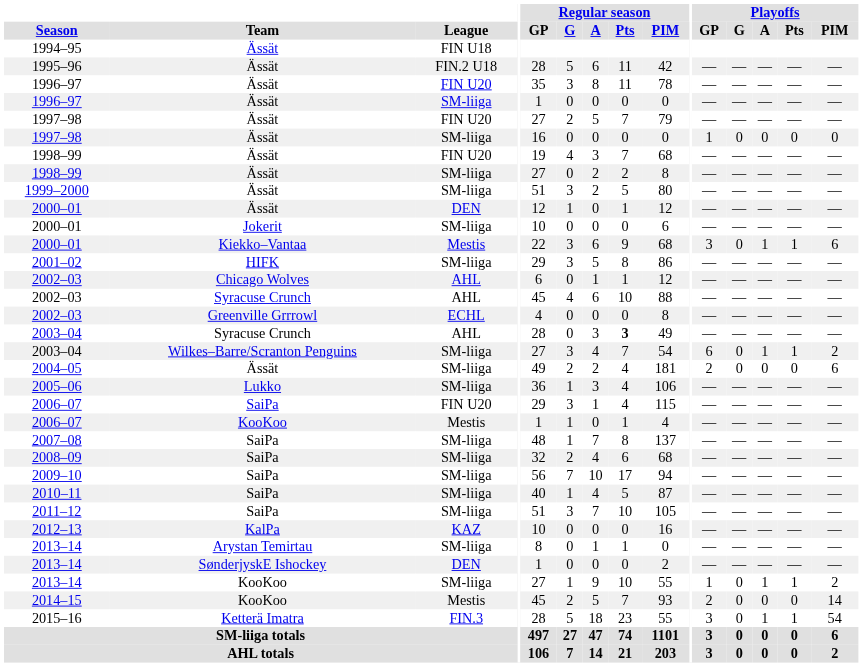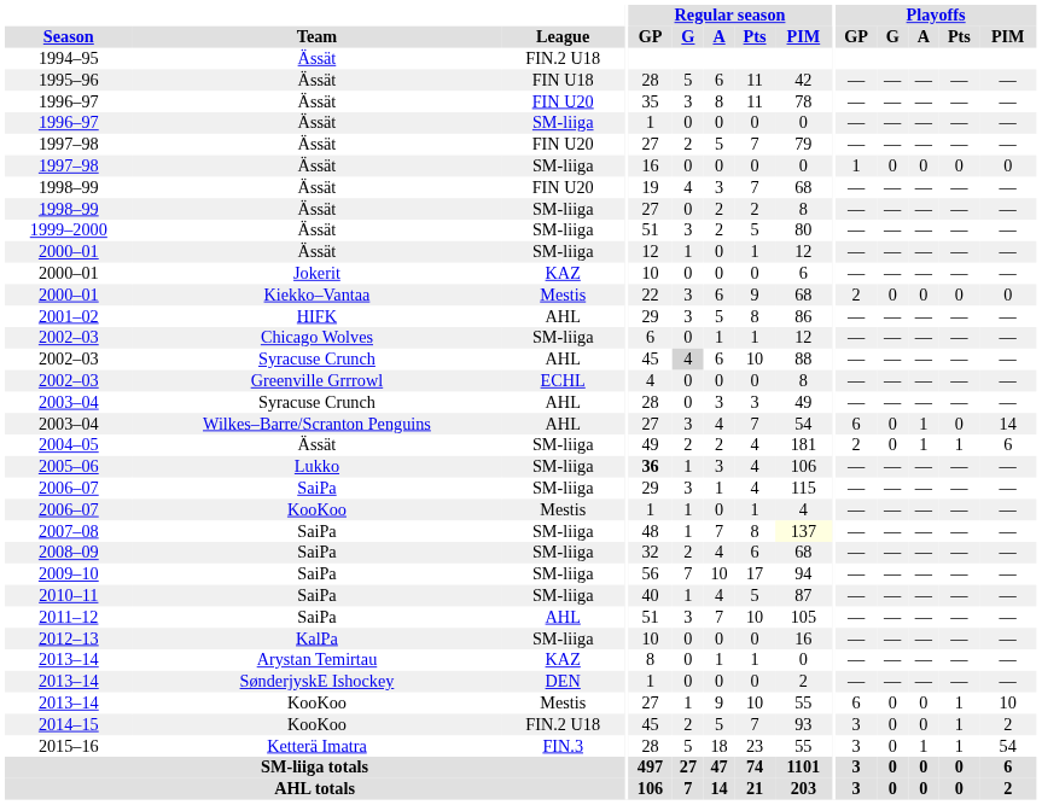 <table border="0" cellpadding="1" cellspacing="0" style="text-align:center; width:60em">
 <tr bgcolor="#e0e0e0">
 <th colspan="3" bgcolor="#ffffff"></th>
 <th rowspan="99" bgcolor="#ffffff"></th>
 <th colspan="5"><a href='#'>Regular season</a></th>
 <th rowspan="99" bgcolor="#ffffff"></th>
 <th colspan="5"><a href='#'>Playoffs</a></th>
 </tr>
 <tr bgcolor="#e0e0e0">
 <th><a href='#'>Season</a></th>
 <th>Team</th>
 <th>League</th>
 <th>GP</th>
 <th><a href='#'>G</a></th>
 <th><a href='#'>A</a></th>
 <th><a href='#'>Pts</a></th>
 <th><a href='#'>PIM</a></th>
 <th>GP</th>
 <th>G</th>
 <th>A</th>
 <th>Pts</th>
 <th>PIM</th>
 </tr>
 <tr>
 <td>1994–95</td>
 <td><a href='#'>Ässät</a></td>
-<td>FIN U18</td>
+<td>FIN.2 U18</td>
 <td></td>
 <td></td>
 <td></td>
 <td></td>
 <td></td>
 <td></td>
 <td></td>
 <td></td>
 <td></td>
 <td></td>
 </tr>
 <tr bgcolor="#f0f0f0">
 <td>1995–96</td>
 <td>Ässät</td>
-<td>FIN.2 U18</td>
+<td>FIN U18</td>
 <td>28</td>
 <td>5</td>
 <td>6</td>
 <td>11</td>
 <td>42</td>
 <td>—</td>
 <td>—</td>
 <td>—</td>
 <td>—</td>
 <td>—</td>
 </tr>
 <tr>
 <td>1996–97</td>
 <td>Ässät</td>
 <td><a href='#'>FIN U20</a></td>
 <td>35</td>
 <td>3</td>
 <td>8</td>
 <td>11</td>
 <td>78</td>
 <td>—</td>
 <td>—</td>
 <td>—</td>
 <td>—</td>
 <td>—</td>
 </tr>
 <tr bgcolor="#f0f0f0">
 <td><a href='#'>1996–97</a></td>
 <td>Ässät</td>
 <td><a href='#'>SM-liiga</a></td>
 <td>1</td>
 <td>0</td>
 <td>0</td>
 <td>0</td>
 <td>0</td>
 <td>—</td>
 <td>—</td>
 <td>—</td>
 <td>—</td>
 <td>—</td>
 </tr>
 <tr>
 <td>1997–98</td>
 <td>Ässät</td>
 <td>FIN U20</td>
 <td>27</td>
 <td>2</td>
 <td>5</td>
 <td>7</td>
 <td>79</td>
 <td>—</td>
 <td>—</td>
 <td>—</td>
 <td>—</td>
 <td>—</td>
 </tr>
 <tr bgcolor="#f0f0f0">
 <td><a href='#'>1997–98</a></td>
 <td>Ässät</td>
 <td>SM-liiga</td>
 <td>16</td>
 <td>0</td>
 <td>0</td>
 <td>0</td>
 <td>0</td>
 <td>1</td>
 <td>0</td>
 <td>0</td>
 <td>0</td>
 <td>0</td>
 </tr>
 <tr>
 <td>1998–99</td>
 <td>Ässät</td>
 <td>FIN U20</td>
 <td>19</td>
 <td>4</td>
 <td>3</td>
 <td>7</td>
 <td>68</td>
 <td>—</td>
 <td>—</td>
 <td>—</td>
 <td>—</td>
 <td>—</td>
 </tr>
 <tr bgcolor="#f0f0f0">
 <td><a href='#'>1998–99</a></td>
 <td>Ässät</td>
 <td>SM-liiga</td>
 <td>27</td>
 <td>0</td>
 <td>2</td>
 <td>2</td>
 <td>8</td>
 <td>—</td>
 <td>—</td>
 <td>—</td>
 <td>—</td>
 <td>—</td>
 </tr>
 <tr>
 <td><a href='#'>1999–2000</a></td>
 <td>Ässät</td>
 <td>SM-liiga</td>
 <td>51</td>
 <td>3</td>
 <td>2</td>
 <td>5</td>
 <td>80</td>
 <td>—</td>
 <td>—</td>
 <td>—</td>
 <td>—</td>
 <td>—</td>
 </tr>
 <tr bgcolor="#f0f0f0">
 <td><a href='#'>2000–01</a></td>
 <td>Ässät</td>
-<td><a href='#'>DEN</a></td>
+<td>SM-liiga</td>
 <td>12</td>
 <td>1</td>
 <td>0</td>
 <td>1</td>
 <td>12</td>
 <td>—</td>
 <td>—</td>
 <td>—</td>
 <td>—</td>
 <td>—</td>
 </tr>
 <tr>
 <td>2000–01</td>
 <td><a href='#'>Jokerit</a></td>
-<td>SM-liiga</td>
+<td><a href='#'>KAZ</a></td>
 <td>10</td>
 <td>0</td>
 <td>0</td>
 <td>0</td>
 <td>6</td>
 <td>—</td>
 <td>—</td>
 <td>—</td>
 <td>—</td>
 <td>—</td>
 </tr>
 <tr bgcolor="#f0f0f0">
 <td><a href='#'>2000–01</a></td>
 <td><a href='#'>Kiekko–Vantaa</a></td>
 <td><a href='#'>Mestis</a></td>
 <td>22</td>
 <td>3</td>
 <td>6</td>
 <td>9</td>
 <td>68</td>
-<td>3</td>
+<td>2</td>
 <td>0</td>
-<td>1</td>
-<td>1</td>
-<td>6</td>
+<td>0</td>
+<td>0</td>
+<td>0</td>
 </tr>
 <tr>
 <td><a href='#'>2001–02</a></td>
 <td><a href='#'>HIFK</a></td>
-<td>SM-liiga</td>
+<td>AHL</td>
 <td>29</td>
 <td>3</td>
 <td>5</td>
 <td>8</td>
 <td>86</td>
 <td>—</td>
 <td>—</td>
 <td>—</td>
 <td>—</td>
 <td>—</td>
 </tr>
 <tr bgcolor="#f0f0f0">
 <td><a href='#'>2002–03</a></td>
 <td><a href='#'>Chicago Wolves</a></td>
-<td><a href='#'>AHL</a></td>
+<td>SM-liiga</td>
 <td>6</td>
 <td>0</td>
 <td>1</td>
 <td>1</td>
 <td>12</td>
 <td>—</td>
 <td>—</td>
 <td>—</td>
 <td>—</td>
 <td>—</td>
 </tr>
 <tr>
 <td>2002–03</td>
 <td><a href='#'>Syracuse Crunch</a></td>
 <td>AHL</td>
 <td>45</td>
-<td>4</td>
+<td style="background: lightgrey;">4</td>
 <td>6</td>
 <td>10</td>
 <td>88</td>
 <td>—</td>
 <td>—</td>
 <td>—</td>
 <td>—</td>
 <td>—</td>
 </tr>
 <tr bgcolor="#f0f0f0">
 <td><a href='#'>2002–03</a></td>
 <td><a href='#'>Greenville Grrrowl</a></td>
 <td><a href='#'>ECHL</a></td>
 <td>4</td>
 <td>0</td>
 <td>0</td>
 <td>0</td>
 <td>8</td>
 <td>—</td>
 <td>—</td>
 <td>—</td>
 <td>—</td>
 <td>—</td>
 </tr>
 <tr>
 <td><a href='#'>2003–04</a></td>
 <td>Syracuse Crunch</td>
 <td>AHL</td>
 <td>28</td>
 <td>0</td>
 <td>3</td>
-<td><strong>3</strong></td>
+<td>3</td>
 <td>49</td>
 <td>—</td>
 <td>—</td>
 <td>—</td>
 <td>—</td>
 <td>—</td>
 </tr>
 <tr bgcolor="#f0f0f0">
 <td>2003–04</td>
 <td><a href='#'>Wilkes–Barre/Scranton Penguins</a></td>
-<td>SM-liiga</td>
+<td>AHL</td>
 <td>27</td>
 <td>3</td>
 <td>4</td>
 <td>7</td>
 <td>54</td>
 <td>6</td>
 <td>0</td>
 <td>1</td>
-<td>1</td>
-<td>2</td>
+<td>0</td>
+<td>14</td>
 </tr>
 <tr>
 <td><a href='#'>2004–05</a></td>
 <td>Ässät</td>
 <td>SM-liiga</td>
 <td>49</td>
 <td>2</td>
 <td>2</td>
 <td>4</td>
 <td>181</td>
 <td>2</td>
 <td>0</td>
-<td>0</td>
-<td>0</td>
+<td>1</td>
+<td>1</td>
 <td>6</td>
 </tr>
 <tr bgcolor="#f0f0f0">
 <td><a href='#'>2005–06</a></td>
 <td><a href='#'>Lukko</a></td>
 <td>SM-liiga</td>
-<td>36</td>
+<td><strong>36</strong></td>
 <td>1</td>
 <td>3</td>
 <td>4</td>
 <td>106</td>
 <td>—</td>
 <td>—</td>
 <td>—</td>
 <td>—</td>
 <td>—</td>
 </tr>
 <tr>
 <td><a href='#'>2006–07</a></td>
 <td><a href='#'>SaiPa</a></td>
-<td>FIN U20</td>
+<td>SM-liiga</td>
 <td>29</td>
 <td>3</td>
 <td>1</td>
 <td>4</td>
 <td>115</td>
 <td>—</td>
 <td>—</td>
 <td>—</td>
 <td>—</td>
 <td>—</td>
 </tr>
 <tr bgcolor="#f0f0f0">
 <td><a href='#'>2006–07</a></td>
 <td><a href='#'>KooKoo</a></td>
 <td>Mestis</td>
 <td>1</td>
 <td>1</td>
 <td>0</td>
 <td>1</td>
 <td>4</td>
 <td>—</td>
 <td>—</td>
 <td>—</td>
 <td>—</td>
 <td>—</td>
 </tr>
 <tr>
 <td><a href='#'>2007–08</a></td>
 <td>SaiPa</td>
 <td>SM-liiga</td>
 <td>48</td>
 <td>1</td>
 <td>7</td>
 <td>8</td>
-<td>137</td>
+<td style="background: lightyellow;">137</td>
 <td>—</td>
 <td>—</td>
 <td>—</td>
 <td>—</td>
 <td>—</td>
 </tr>
 <tr bgcolor="#f0f0f0">
 <td><a href='#'>2008–09</a></td>
 <td>SaiPa</td>
 <td>SM-liiga</td>
 <td>32</td>
 <td>2</td>
 <td>4</td>
 <td>6</td>
 <td>68</td>
 <td>—</td>
 <td>—</td>
 <td>—</td>
 <td>—</td>
 <td>—</td>
 </tr>
 <tr>
 <td><a href='#'>2009–10</a></td>
 <td>SaiPa</td>
 <td>SM-liiga</td>
 <td>56</td>
 <td>7</td>
 <td>10</td>
 <td>17</td>
 <td>94</td>
 <td>—</td>
 <td>—</td>
 <td>—</td>
 <td>—</td>
 <td>—</td>
 </tr>
 <tr bgcolor="#f0f0f0">
 <td><a href='#'>2010–11</a></td>
 <td>SaiPa</td>
 <td>SM-liiga</td>
 <td>40</td>
 <td>1</td>
 <td>4</td>
 <td>5</td>
 <td>87</td>
 <td>—</td>
 <td>—</td>
 <td>—</td>
 <td>—</td>
 <td>—</td>
 </tr>
 <tr>
 <td><a href='#'>2011–12</a></td>
 <td>SaiPa</td>
-<td>SM-liiga</td>
+<td><a href='#'>AHL</a></td>
 <td>51</td>
 <td>3</td>
 <td>7</td>
 <td>10</td>
 <td>105</td>
 <td>—</td>
 <td>—</td>
 <td>—</td>
 <td>—</td>
 <td>—</td>
 </tr>
 <tr bgcolor="#f0f0f0">
 <td><a href='#'>2012–13</a></td>
 <td><a href='#'>KalPa</a></td>
-<td><a href='#'>KAZ</a></td>
+<td>SM-liiga</td>
 <td>10</td>
 <td>0</td>
 <td>0</td>
 <td>0</td>
 <td>16</td>
 <td>—</td>
 <td>—</td>
 <td>—</td>
 <td>—</td>
 <td>—</td>
 </tr>
 <tr>
 <td><a href='#'>2013–14</a></td>
 <td><a href='#'>Arystan Temirtau</a></td>
-<td>SM-liiga</td>
+<td><a href='#'>KAZ</a></td>
 <td>8</td>
 <td>0</td>
 <td>1</td>
 <td>1</td>
 <td>0</td>
 <td>—</td>
 <td>—</td>
 <td>—</td>
 <td>—</td>
 <td>—</td>
 </tr>
 <tr bgcolor="#f0f0f0">
 <td><a href='#'>2013–14</a></td>
 <td><a href='#'>SønderjyskE Ishockey</a></td>
 <td><a href='#'>DEN</a></td>
 <td>1</td>
 <td>0</td>
 <td>0</td>
 <td>0</td>
 <td>2</td>
 <td>—</td>
 <td>—</td>
 <td>—</td>
 <td>—</td>
 <td>—</td>
 </tr>
 <tr>
 <td><a href='#'>2013–14</a></td>
 <td>KooKoo</td>
-<td>SM-liiga</td>
+<td>Mestis</td>
 <td>27</td>
 <td>1</td>
 <td>9</td>
 <td>10</td>
 <td>55</td>
-<td>1</td>
+<td>6</td>
+<td>0</td>
 <td>0</td>
 <td>1</td>
-<td>1</td>
-<td>2</td>
+<td>10</td>
 </tr>
 <tr bgcolor="#f0f0f0">
 <td><a href='#'>2014–15</a></td>
 <td>KooKoo</td>
-<td>Mestis</td>
+<td>FIN.2 U18</td>
 <td>45</td>
 <td>2</td>
 <td>5</td>
 <td>7</td>
 <td>93</td>
-<td>2</td>
+<td>3</td>
 <td>0</td>
 <td>0</td>
-<td>0</td>
-<td>14</td>
+<td>1</td>
+<td>2</td>
 </tr>
 <tr>
 <td>2015–16</td>
 <td><a href='#'>Ketterä Imatra</a></td>
 <td><a href='#'>FIN.3</a></td>
 <td>28</td>
 <td>5</td>
 <td>18</td>
 <td>23</td>
 <td>55</td>
 <td>3</td>
 <td>0</td>
 <td>1</td>
 <td>1</td>
 <td>54</td>
 </tr>
 <tr bgcolor="#e0e0e0">
 <th colspan="3">SM-liiga totals</th>
 <th>497</th>
 <th>27</th>
 <th>47</th>
 <th>74</th>
 <th>1101</th>
 <th>3</th>
 <th>0</th>
 <th>0</th>
 <th>0</th>
 <th>6</th>
 </tr>
 <tr bgcolor="#e0e0e0">
 <th colspan="3">AHL totals</th>
 <th>106</th>
 <th>7</th>
 <th>14</th>
 <th>21</th>
 <th>203</th>
 <th>3</th>
 <th>0</th>
 <th>0</th>
 <th>0</th>
 <th>2</th>
 </tr>
 </table>
